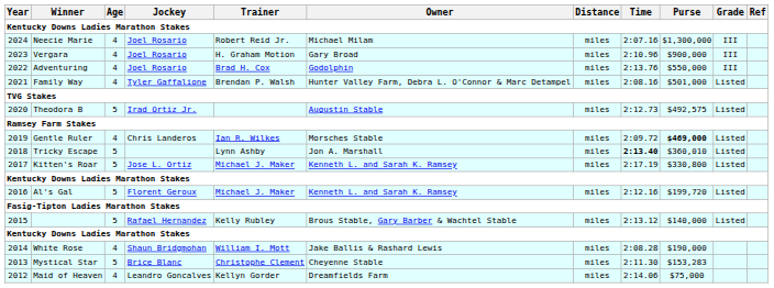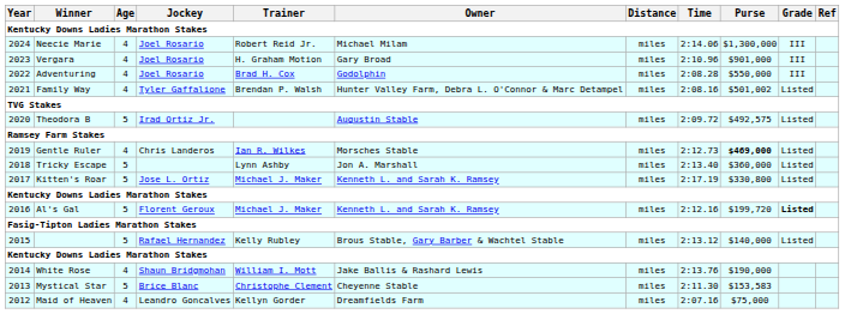 <table class="wikitable sortable">
 <tr>
 <th>Year</th>
 <th>Winner</th>
 <th>Age</th>
 <th>Jockey</th>
 <th>Trainer</th>
 <th>Owner</th>
 <th>Distance</th>
 <th>Time</th>
 <th>Purse</th>
 <th>Grade</th>
 <th>Ref</th>
 </tr>
 <tr style="font-size:90%; background-color:white">
 <td align="left" colspan=11><strong>Kentucky Downs Ladies Marathon Stakes</strong></td>
 </tr>
 <tr style="font-size:90%; background-color:lightcyan">
 <td align=center>2024</td>
 <td>Neecie Marie</td>
 <td align=center>4</td>
 <td><a href='#'>Joel Rosario</a></td>
 <td>Robert Reid Jr.</td>
 <td>Michael Milam</td>
 <td align=center> miles</td>
-<td align=center>2:07.16</td>
+<td align=center>2:14.06</td>
 <td align=center>$1,300,000</td>
 <td align=center>III</td>
 <td></td>
 </tr>
 <tr style="font-size:90%; background-color:lightcyan">
 <td align=center>2023</td>
 <td>Vergara</td>
 <td align=center>4</td>
 <td><a href='#'>Joel Rosario</a></td>
 <td>H. Graham Motion</td>
 <td>Gary Broad</td>
 <td align=center> miles</td>
 <td align=center>2:10.96</td>
-<td align=center>$900,000</td>
+<td align=center>$901,000</td>
 <td align=center>III</td>
 <td></td>
 </tr>
 <tr style="font-size:90%; background-color:lightcyan">
 <td align=center>2022</td>
 <td>Adventuring</td>
 <td align=center>4</td>
 <td><a href='#'>Joel Rosario</a></td>
 <td><a href='#'>Brad H. Cox</a></td>
 <td><a href='#'>Godolphin</a></td>
 <td align=center> miles</td>
-<td align=center>2:13.76</td>
+<td align=center>2:08.28</td>
 <td align=center>$550,000</td>
 <td align=center>III</td>
 <td></td>
 </tr>
 <tr style="font-size:90%; background-color:lightcyan">
 <td align=center>2021</td>
 <td>Family Way</td>
 <td align=center>4</td>
 <td><a href='#'>Tyler Gaffalione</a></td>
 <td>Brendan P. Walsh</td>
 <td>Hunter Valley Farm, Debra L. O'Connor & Marc Detampel</td>
 <td align=center> miles</td>
 <td align=center>2:08.16</td>
-<td align=center>$501,000</td>
+<td align=center>$501,002</td>
 <td align=center>Listed</td>
 <td></td>
 </tr>
 <tr style="font-size:90%; background-color:white">
 <td align="left" colspan=11><strong>TVG Stakes</strong></td>
 </tr>
 <tr style="font-size:90%; background-color:lightcyan">
 <td align=center>2020</td>
 <td>Theodora B</td>
 <td align=center>5</td>
 <td><a href='#'>Irad Ortiz Jr.</a></td>
 <td></td>
 <td><a href='#'>Augustin Stable</a></td>
 <td align=center> miles</td>
-<td align=center>2:12.73</td>
+<td align=center>2:09.72</td>
 <td align=center>$492,575</td>
 <td align=center>Listed</td>
 <td></td>
 </tr>
 <tr style="font-size:90%; background-color:white">
 <td align="left" colspan=11><strong>Ramsey Farm Stakes</strong></td>
 </tr>
 <tr style="font-size:90%; background-color:lightcyan">
 <td align=center>2019</td>
 <td>Gentle Ruler</td>
 <td align=center>4</td>
 <td>Chris Landeros</td>
 <td><a href='#'>Ian R. Wilkes</a></td>
 <td>Morsches Stable</td>
 <td align=center> miles</td>
-<td align=center>2:09.72</td>
+<td align=center>2:12.73</td>
 <td align=center><strong>$469,000</strong></td>
 <td align=center>Listed</td>
 <td></td>
 </tr>
 <tr style="font-size:90%; background-color:lightcyan">
 <td align=center>2018</td>
 <td>Tricky Escape</td>
 <td align=center>5</td>
 <td></td>
 <td>Lynn Ashby</td>
 <td>Jon A. Marshall</td>
 <td align=center> miles</td>
-<td align=center><strong>2:13.40</strong></td>
-<td align=center>$360,010</td>
+<td align=center>2:13.40</td>
+<td align=center>$360,000</td>
 <td align=center>Listed</td>
 <td></td>
 </tr>
 <tr style="font-size:90%; background-color:lightcyan">
 <td align=center>2017</td>
 <td>Kitten's Roar</td>
 <td align=center>5</td>
 <td><a href='#'>Jose L. Ortiz</a></td>
 <td><a href='#'>Michael J. Maker</a></td>
 <td><a href='#'>Kenneth L. and Sarah K. Ramsey</a></td>
 <td align=center> miles</td>
 <td align=center>2:17.19</td>
 <td align=center>$330,800</td>
 <td align=center>Listed</td>
 <td></td>
 </tr>
 <tr style="font-size:90%; background-color:white">
 <td align="left" colspan=11><strong>Kentucky Downs Ladies Marathon Stakes</strong></td>
 </tr>
 <tr style="font-size:90%; background-color:lightcyan">
 <td align=center>2016</td>
 <td>Al's Gal</td>
 <td align=center>5</td>
 <td><a href='#'>Florent Geroux</a></td>
 <td><a href='#'>Michael J. Maker</a></td>
 <td><a href='#'>Kenneth L. and Sarah K. Ramsey</a></td>
 <td align=center> miles</td>
 <td align=center>2:12.16</td>
 <td align=center>$199,720</td>
-<td align=center>Listed</td>
+<td align=center><strong>Listed</strong></td>
 <td></td>
 </tr>
 <tr style="font-size:90%; background-color:white">
 <td align="left" colspan=11><strong>Fasig-Tipton Ladies Marathon Stakes</strong></td>
 </tr>
 <tr style="font-size:90%; background-color:lightcyan">
 <td align=center>2015</td>
 <td></td>
 <td align=center>5</td>
 <td><a href='#'>Rafael Hernandez</a></td>
 <td>Kelly Rubley</td>
 <td>Brous Stable, <a href='#'>Gary Barber</a> & Wachtel Stable</td>
 <td align=center> miles</td>
 <td align=center>2:13.12</td>
 <td align=center>$140,000</td>
 <td align=center>Listed</td>
 <td></td>
 </tr>
 <tr style="font-size:90%; background-color:white">
 <td align="left" colspan=11><strong>Kentucky Downs Ladies Marathon Stakes</strong></td>
 </tr>
 <tr style="font-size:90%; background-color:lightcyan">
 <td align=center>2014</td>
 <td>White Rose</td>
 <td align=center>4</td>
 <td><a href='#'>Shaun Bridgmohan</a></td>
 <td><a href='#'>William I. Mott</a></td>
 <td>Jake Ballis & Rashard Lewis</td>
 <td align=center> miles</td>
-<td align=center>2:08.28</td>
+<td align=center>2:13.76</td>
 <td align=center>$190,000</td>
 <td align=center></td>
 <td></td>
 </tr>
 <tr style="font-size:90%; background-color:lightcyan">
 <td align=center>2013</td>
 <td>Mystical Star</td>
 <td align=center>5</td>
 <td><a href='#'>Brice Blanc</a></td>
 <td><a href='#'>Christophe Clement</a></td>
 <td>Cheyenne Stable</td>
 <td align=center> miles</td>
 <td align=center>2:11.30</td>
-<td align=center>$153,283</td>
+<td align=center>$153,583</td>
 <td align=center></td>
 <td></td>
 </tr>
 <tr style="font-size:90%; background-color:lightcyan">
 <td align=center>2012</td>
 <td>Maid of Heaven</td>
 <td align=center>4</td>
 <td>Leandro Goncalves</td>
 <td>Kellyn Gorder</td>
 <td>Dreamfields Farm</td>
 <td align=center> miles</td>
-<td align=center>2:14.06</td>
+<td align=center>2:07.16</td>
 <td align=center>$75,000</td>
 <td align=center></td>
 <td></td>
 </tr>
 </table>
